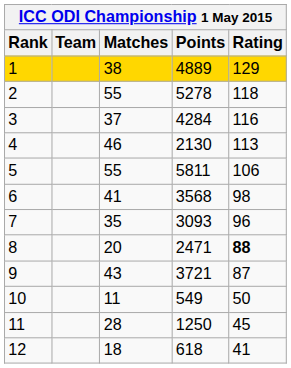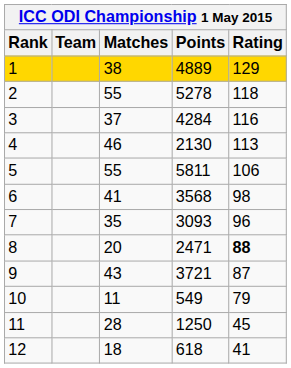 <table class="wikitable" style="white-space:nowrap">
 <tr>
 <th colspan="5"><a href='#'>ICC ODI Championship</a> <small>1 May 2015</small></th>
 </tr>
 <tr>
 <th>Rank</th>
 <th>Team</th>
 <th>Matches</th>
 <th>Points</th>
 <th>Rating</th>
 </tr>
 <tr style="background:gold">
 <td>1</td>
 <td></td>
 <td>38</td>
 <td>4889</td>
 <td>129</td>
 </tr>
 <tr>
 <td>2</td>
 <td></td>
 <td>55</td>
 <td>5278</td>
 <td>118</td>
 </tr>
 <tr>
 <td>3</td>
 <td></td>
 <td>37</td>
 <td>4284</td>
 <td>116</td>
 </tr>
 <tr>
 <td>4</td>
 <td></td>
 <td>46</td>
 <td>2130</td>
 <td>113</td>
 </tr>
 <tr>
 <td>5</td>
 <td></td>
 <td>55</td>
 <td>5811</td>
 <td>106</td>
 </tr>
 <tr>
 <td>6</td>
 <td></td>
 <td>41</td>
 <td>3568</td>
 <td>98</td>
 </tr>
 <tr>
 <td>7</td>
 <td></td>
 <td>35</td>
 <td>3093</td>
 <td>96</td>
 </tr>
 <tr>
 <td>8</td>
 <td></td>
 <td>20</td>
 <td>2471</td>
 <td><strong>88</strong></td>
 </tr>
 <tr>
 <td>9</td>
 <td></td>
 <td>43</td>
 <td>3721</td>
 <td>87</td>
 </tr>
 <tr>
 <td>10</td>
 <td></td>
 <td>11</td>
 <td>549</td>
-<td>50</td>
+<td>79</td>
 </tr>
 <tr>
 <td>11</td>
 <td></td>
 <td>28</td>
 <td>1250</td>
 <td>45</td>
 </tr>
 <tr>
 <td>12</td>
 <td></td>
 <td>18</td>
 <td>618</td>
 <td>41</td>
 </tr>
 </table>
